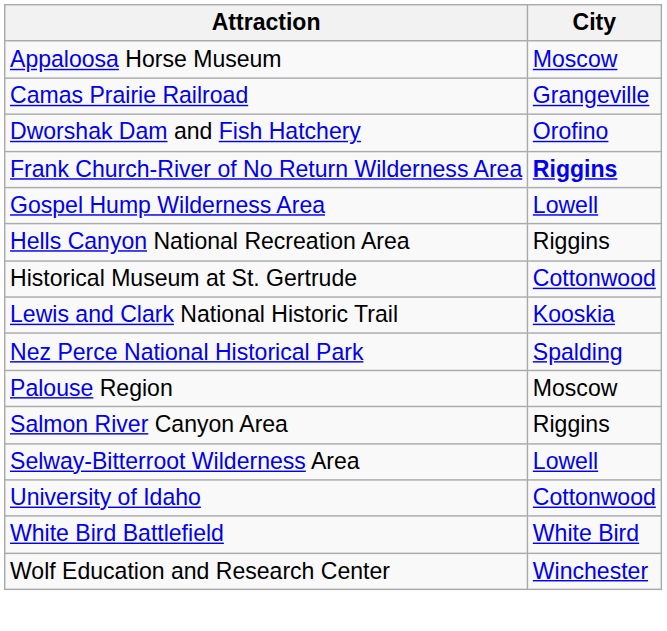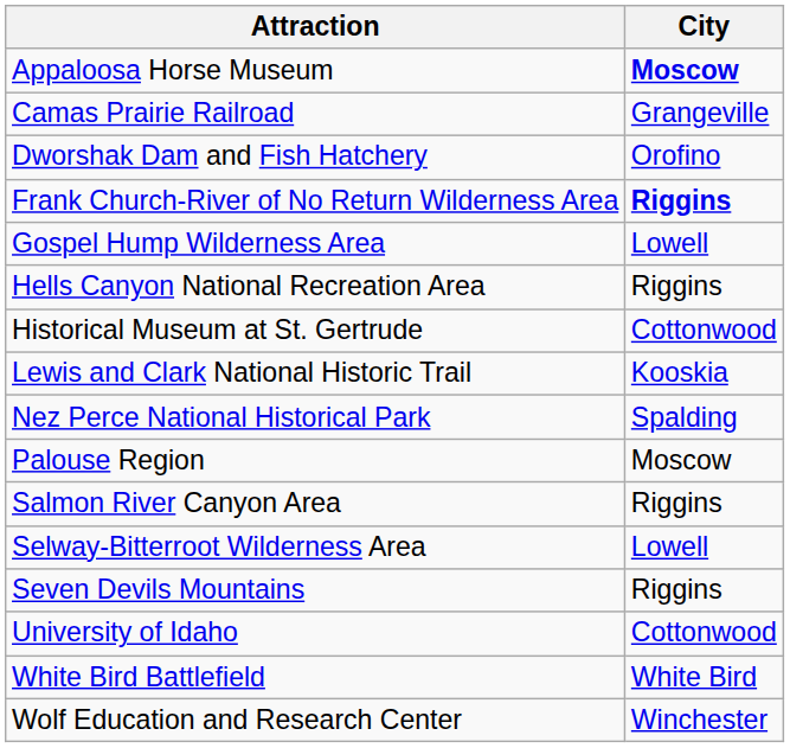 <table class="sortable wikitable">
 <tr>
 <th>Attraction</th>
 <th>City</th>
 </tr>
 <tr>
 <td><a href='#'>Appaloosa</a> Horse Museum</td>
-<td><a href='#'>Moscow</a></td>
+<td><strong><a href='#'>Moscow</a></strong></td>
 </tr>
 <tr>
 <td><a href='#'>Camas Prairie Railroad</a></td>
 <td><a href='#'>Grangeville</a></td>
 </tr>
 <tr>
 <td><a href='#'>Dworshak Dam</a> and <a href='#'>Fish Hatchery</a></td>
 <td><a href='#'>Orofino</a></td>
 </tr>
 <tr>
 <td><a href='#'>Frank Church-River of No Return Wilderness Area</a></td>
 <td><strong><a href='#'>Riggins</a></strong></td>
 </tr>
 <tr>
 <td><a href='#'>Gospel Hump Wilderness Area</a></td>
 <td><a href='#'>Lowell</a></td>
 </tr>
 <tr>
 <td><a href='#'>Hells Canyon</a> National Recreation Area</td>
 <td>Riggins</td>
 </tr>
 <tr>
 <td>Historical Museum at St. Gertrude</td>
 <td><a href='#'>Cottonwood</a></td>
 </tr>
 <tr>
 <td><a href='#'>Lewis and Clark</a> National Historic Trail</td>
 <td><a href='#'>Kooskia</a></td>
 </tr>
 <tr>
 <td><a href='#'>Nez Perce National Historical Park</a></td>
 <td><a href='#'>Spalding</a></td>
 </tr>
 <tr>
 <td><a href='#'>Palouse</a> Region</td>
 <td>Moscow</td>
 </tr>
 <tr>
 <td><a href='#'>Salmon River</a> Canyon Area</td>
 <td>Riggins</td>
 </tr>
 <tr>
 <td><a href='#'>Selway-Bitterroot Wilderness</a> Area</td>
 <td><a href='#'>Lowell</a></td>
 </tr>
 <tr>
+<td><a href='#'>Seven Devils Mountains</a></td>
+<td>Riggins</td>
+</tr>
+<tr>
 <td><a href='#'>University of Idaho</a></td>
 <td><a href='#'>Cottonwood</a></td>
 </tr>
 <tr>
 <td><a href='#'>White Bird Battlefield</a></td>
 <td><a href='#'>White Bird</a></td>
 </tr>
 <tr>
 <td>Wolf Education and Research Center</td>
 <td><a href='#'>Winchester</a></td>
 </tr>
 </table>
